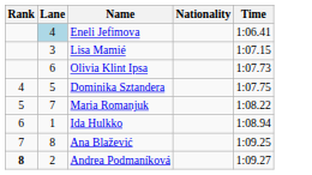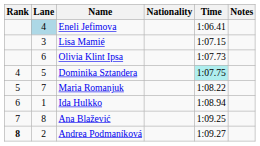 <table class="wikitable sortable" style="text-align:center">
 <tr>
 <th>Rank</th>
 <th>Lane</th>
 <th>Name</th>
 <th>Nationality</th>
 <th>Time</th>
+<th>Notes</th>
 </tr>
 <tr>
 <td></td>
 <td style="background: lightblue;">4</td>
 <td align=left><a href='#'>Eneli Jefimova</a></td>
 <td align=left></td>
 <td>1:06.41</td>
+<td></td>
 </tr>
 <tr>
 <td></td>
 <td>3</td>
 <td align=left><a href='#'>Lisa Mamié</a></td>
 <td align=left></td>
 <td>1:07.15</td>
+<td></td>
 </tr>
 <tr>
 <td></td>
 <td>6</td>
 <td align=left><a href='#'>Olivia Klint Ipsa</a></td>
 <td align=left></td>
 <td>1:07.73</td>
+<td></td>
 </tr>
 <tr>
 <td>4</td>
 <td>5</td>
 <td align=left><a href='#'>Dominika Sztandera</a></td>
 <td align=left></td>
-<td>1:07.75</td>
+<td style="background: paleturquoise;">1:07.75</td>
+<td></td>
 </tr>
 <tr>
 <td>5</td>
 <td>7</td>
 <td align=left><a href='#'>Maria Romanjuk</a></td>
 <td align=left></td>
 <td>1:08.22</td>
+<td></td>
 </tr>
 <tr>
 <td>6</td>
 <td>1</td>
 <td align=left><a href='#'>Ida Hulkko</a></td>
 <td align=left></td>
 <td>1:08.94</td>
+<td></td>
 </tr>
 <tr>
 <td>7</td>
 <td>8</td>
 <td align=left><a href='#'>Ana Blažević</a></td>
 <td align=left></td>
 <td>1:09.25</td>
+<td></td>
 </tr>
 <tr>
 <td><strong>8</strong></td>
 <td>2</td>
 <td align=left><a href='#'>Andrea Podmaníková</a></td>
 <td align=left></td>
 <td>1:09.27</td>
+<td></td>
 </tr>
 </table>
